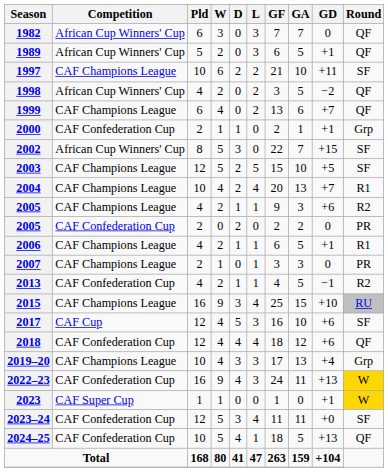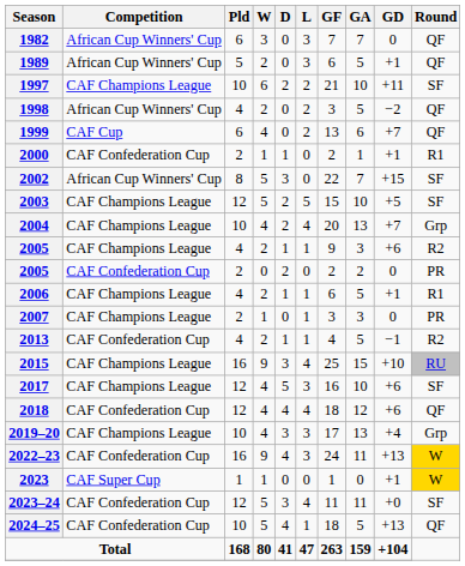 <table class="wikitable plainrowheaders sortable" style="text-align:center;">
 <tr>
 <th scope="col">Season</th>
 <th scope="col">Competition</th>
 <th scope="col">Pld</th>
 <th scope="col">W</th>
 <th scope="col">D</th>
 <th scope="col">L</th>
 <th scope="col">GF</th>
 <th scope="col">GA</th>
 <th scope="col">GD</th>
 <th scope="col">Round</th>
 </tr>
 <tr>
 <th scope="row" style="text-align:center"><a href='#'>1982</a></th>
 <td align=left><a href='#'>African Cup Winners' Cup</a></td>
 <td>6</td>
 <td>3</td>
 <td>0</td>
 <td>3</td>
 <td>7</td>
 <td>7</td>
 <td>0</td>
 <td>QF</td>
 </tr>
 <tr>
 <th scope="row" style="text-align:center"><a href='#'>1989</a></th>
 <td align=left>African Cup Winners' Cup</td>
 <td>5</td>
 <td>2</td>
 <td>0</td>
 <td>3</td>
 <td>6</td>
 <td>5</td>
 <td>+1</td>
 <td>QF</td>
 </tr>
 <tr>
 <th scope="row" style="text-align:center"><a href='#'>1997</a></th>
 <td align=left><a href='#'>CAF Champions League</a></td>
 <td>10</td>
 <td>6</td>
 <td>2</td>
 <td>2</td>
 <td>21</td>
 <td>10</td>
 <td>+11</td>
 <td>SF</td>
 </tr>
 <tr>
 <th scope="row" style="text-align:center"><a href='#'>1998</a></th>
 <td align=left>African Cup Winners' Cup</td>
 <td>4</td>
 <td>2</td>
 <td>0</td>
 <td>2</td>
 <td>3</td>
 <td>5</td>
 <td>−2</td>
 <td>QF</td>
 </tr>
 <tr>
 <th scope="row" style="text-align:center"><a href='#'>1999</a></th>
-<td align=left>CAF Champions League</td>
+<td align=left><a href='#'>CAF Cup</a></td>
 <td>6</td>
 <td>4</td>
 <td>0</td>
 <td>2</td>
 <td>13</td>
 <td>6</td>
 <td>+7</td>
 <td>QF</td>
 </tr>
 <tr>
 <th scope="row" style="text-align:center"><a href='#'>2000</a></th>
 <td align=left>CAF Confederation Cup</td>
 <td>2</td>
 <td>1</td>
 <td>1</td>
 <td>0</td>
 <td>2</td>
 <td>1</td>
 <td>+1</td>
-<td>Grp</td>
+<td>R1</td>
 </tr>
 <tr>
 <th scope="row" style="text-align:center"><a href='#'>2002</a></th>
 <td align=left>African Cup Winners' Cup</td>
 <td>8</td>
 <td>5</td>
 <td>3</td>
 <td>0</td>
 <td>22</td>
 <td>7</td>
 <td>+15</td>
 <td>SF</td>
 </tr>
 <tr>
 <th scope="row" style="text-align:center"><a href='#'>2003</a></th>
 <td align=left>CAF Champions League</td>
 <td>12</td>
 <td>5</td>
 <td>2</td>
 <td>5</td>
 <td>15</td>
 <td>10</td>
 <td>+5</td>
 <td>SF</td>
 </tr>
 <tr>
 <th scope="row" style="text-align:center"><a href='#'>2004</a></th>
 <td align=left>CAF Champions League</td>
 <td>10</td>
 <td>4</td>
 <td>2</td>
 <td>4</td>
 <td>20</td>
 <td>13</td>
 <td>+7</td>
-<td>R1</td>
+<td>Grp</td>
 </tr>
 <tr>
 <th scope="row" style="text-align:center"><a href='#'>2005</a></th>
 <td align=left>CAF Champions League</td>
 <td>4</td>
 <td>2</td>
 <td>1</td>
 <td>1</td>
 <td>9</td>
 <td>3</td>
 <td>+6</td>
 <td>R2</td>
 </tr>
 <tr>
 <th scope="row" style="text-align:center"><a href='#'>2005</a></th>
 <td align=left><a href='#'>CAF Confederation Cup</a></td>
 <td>2</td>
 <td>0</td>
 <td>2</td>
 <td>0</td>
 <td>2</td>
 <td>2</td>
 <td>0</td>
 <td>PR</td>
 </tr>
 <tr>
 <th scope="row" style="text-align:center"><a href='#'>2006</a></th>
 <td align=left>CAF Champions League</td>
 <td>4</td>
 <td>2</td>
 <td>1</td>
 <td>1</td>
 <td>6</td>
 <td>5</td>
 <td>+1</td>
 <td>R1</td>
 </tr>
 <tr>
 <th scope="row" style="text-align:center"><a href='#'>2007</a></th>
 <td align=left>CAF Champions League</td>
 <td>2</td>
 <td>1</td>
 <td>0</td>
 <td>1</td>
 <td>3</td>
 <td>3</td>
 <td>0</td>
 <td>PR</td>
 </tr>
 <tr>
 <th scope="row" style="text-align:center"><a href='#'>2013</a></th>
 <td align=left>CAF Confederation Cup</td>
 <td>4</td>
 <td>2</td>
 <td>1</td>
 <td>1</td>
 <td>4</td>
 <td>5</td>
 <td>−1</td>
 <td>R2</td>
 </tr>
 <tr>
 <th scope="row" style="text-align:center"><a href='#'>2015</a></th>
 <td align=left>CAF Champions League</td>
 <td>16</td>
 <td>9</td>
 <td>3</td>
 <td>4</td>
 <td>25</td>
 <td>15</td>
 <td>+10</td>
 <td style="background:silver;"><a href='#'>RU</a></td>
 </tr>
 <tr>
 <th scope="row" style="text-align:center"><a href='#'>2017</a></th>
-<td align=left><a href='#'>CAF Cup</a></td>
+<td align=left>CAF Champions League</td>
 <td>12</td>
 <td>4</td>
 <td>5</td>
 <td>3</td>
 <td>16</td>
 <td>10</td>
 <td>+6</td>
 <td>SF</td>
 </tr>
 <tr>
 <th scope="row" style="text-align:center"><a href='#'>2018</a></th>
 <td align=left>CAF Confederation Cup</td>
 <td>12</td>
 <td>4</td>
 <td>4</td>
 <td>4</td>
 <td>18</td>
 <td>12</td>
 <td>+6</td>
 <td>QF</td>
 </tr>
 <tr>
 <th scope="row" style="text-align:center"><a href='#'>2019–20</a></th>
 <td align=left>CAF Champions League</td>
 <td>10</td>
 <td>4</td>
 <td>3</td>
 <td>3</td>
 <td>17</td>
 <td>13</td>
 <td>+4</td>
 <td>Grp</td>
 </tr>
 <tr>
 <th scope="row" style="text-align:center"><a href='#'>2022–23</a></th>
 <td align=left>CAF Confederation Cup</td>
 <td>16</td>
 <td>9</td>
 <td>4</td>
 <td>3</td>
 <td>24</td>
 <td>11</td>
 <td>+13</td>
 <td style=background:gold>W</td>
 </tr>
 <tr>
 <th scope="row" style="text-align:center"><a href='#'>2023</a></th>
 <td align=left><a href='#'>CAF Super Cup</a></td>
 <td>1</td>
 <td>1</td>
 <td>0</td>
 <td>0</td>
 <td>1</td>
 <td>0</td>
 <td>+1</td>
 <td style=background:gold>W</td>
 </tr>
 <tr>
 <th scope="row" style="text-align:center"><a href='#'>2023–24</a></th>
 <td align=left>CAF Confederation Cup</td>
 <td>12</td>
 <td>5</td>
 <td>3</td>
 <td>4</td>
 <td>11</td>
 <td>11</td>
 <td>+0</td>
 <td>SF</td>
 </tr>
 <tr>
 <th scope="row" style="text-align:center"><a href='#'>2024–25</a></th>
 <td align=left>CAF Confederation Cup</td>
 <td>10</td>
 <td>5</td>
 <td>4</td>
 <td>1</td>
 <td>18</td>
 <td>5</td>
 <td>+13</td>
 <td>QF</td>
 </tr>
 <tr>
 <td colspan=2 align-"center"><strong>Total</strong></td>
 <td><strong>168</strong></td>
 <td><strong>80</strong></td>
 <td><strong>41</strong></td>
 <td><strong>47</strong></td>
 <td><strong>263</strong></td>
 <td><strong>159</strong></td>
 <td><strong>+104</strong></td>
 </tr>
 <tr>
 </tr>
 </table>
